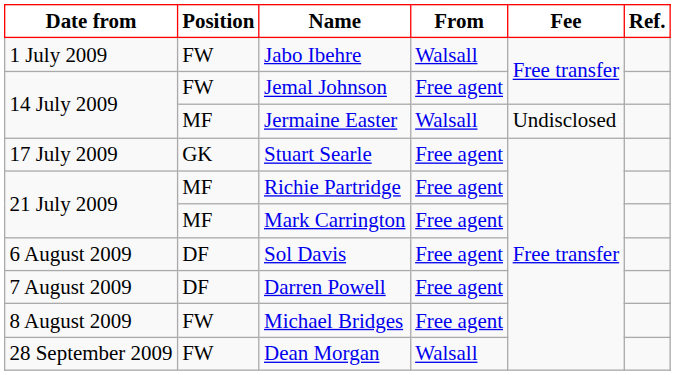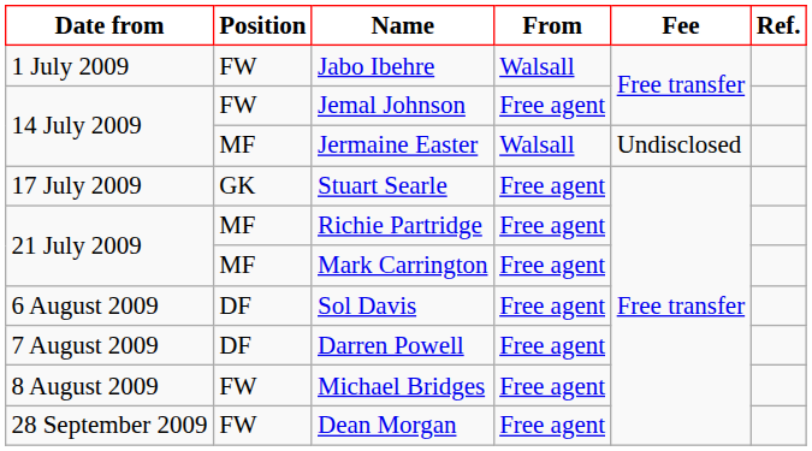 <table class="wikitable">
 <tr>
 <th style="background:#FFFFFF; color:black; border:1px solid red;">Date from</th>
 <th style="background:#FFFFFF; color:black; border:1px solid red;">Position</th>
 <th style="background:#FFFFFF; color:black; border:1px solid red;">Name</th>
 <th style="background:#FFFFFF; color:black; border:1px solid red;">From</th>
 <th style="background:#FFFFFF; color:black; border:1px solid red;">Fee</th>
 <th style="background:#FFFFFF; color:black; border:1px solid red;">Ref.</th>
 </tr>
 <tr>
 <td>1 July 2009</td>
 <td>FW</td>
 <td> <a href='#'>Jabo Ibehre</a></td>
 <td><a href='#'>Walsall</a></td>
 <td rowspan="2"><a href='#'>Free transfer</a></td>
 <td></td>
 </tr>
 <tr>
 <td rowspan="2">14 July 2009</td>
 <td>FW</td>
 <td> <a href='#'>Jemal Johnson</a></td>
 <td><a href='#'>Free agent</a></td>
 <td></td>
 </tr>
 <tr>
 <td>MF</td>
 <td> <a href='#'>Jermaine Easter</a></td>
 <td><a href='#'>Walsall</a></td>
 <td>Undisclosed</td>
 <td></td>
 </tr>
 <tr>
 <td>17 July 2009</td>
 <td>GK</td>
 <td> <a href='#'>Stuart Searle</a></td>
 <td><a href='#'>Free agent</a></td>
 <td rowspan="7"><a href='#'>Free transfer</a></td>
 <td></td>
 </tr>
 <tr>
 <td rowspan="2">21 July 2009</td>
 <td>MF</td>
 <td> <a href='#'>Richie Partridge</a></td>
 <td><a href='#'>Free agent</a></td>
 <td></td>
 </tr>
 <tr>
 <td>MF</td>
 <td> <a href='#'>Mark Carrington</a></td>
 <td><a href='#'>Free agent</a></td>
 <td></td>
 </tr>
 <tr>
 <td>6 August 2009</td>
 <td>DF</td>
 <td> <a href='#'>Sol Davis</a></td>
 <td><a href='#'>Free agent</a></td>
 <td></td>
 </tr>
 <tr>
 <td>7 August 2009</td>
 <td>DF</td>
 <td> <a href='#'>Darren Powell</a></td>
 <td><a href='#'>Free agent</a></td>
 <td></td>
 </tr>
 <tr>
 <td>8 August 2009</td>
 <td>FW</td>
 <td> <a href='#'>Michael Bridges</a></td>
 <td><a href='#'>Free agent</a></td>
 <td></td>
 </tr>
 <tr>
 <td>28 September 2009</td>
 <td>FW</td>
 <td> <a href='#'>Dean Morgan</a></td>
-<td><a href='#'>Walsall</a></td>
+<td><a href='#'>Free agent</a></td>
 <td></td>
 </tr>
 </table>
